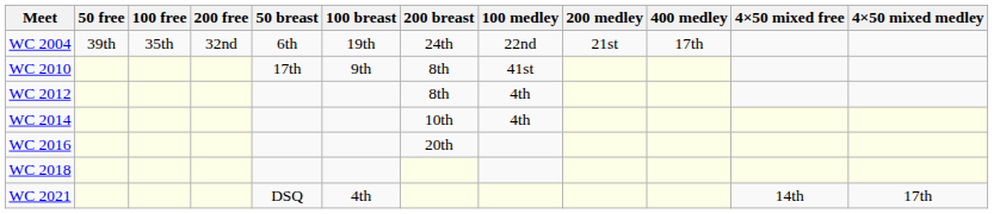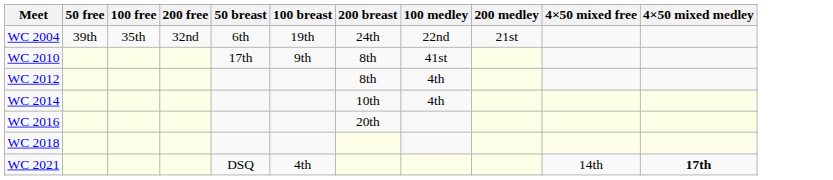 <table class="sortable wikitable">
 <tr>
 <th>Meet</th>
 <th class="unsortable">50 free</th>
 <th class="unsortable">100 free</th>
 <th class="unsortable">200 free</th>
 <th class="unsortable">50 breast</th>
 <th class="unsortable">100 breast</th>
 <th class="unsortable">200 breast</th>
 <th class="unsortable">100 medley</th>
 <th class="unsortable">200 medley</th>
-<th class="unsortable">400 medley</th>
 <th class="unsortable">4×50 mixed free</th>
 <th class="unsortable">4×50 mixed medley</th>
 </tr>
 <tr>
 <td><a href='#'>WC 2004</a></td>
 <td align="center">39th</td>
 <td align="center">35th</td>
 <td align="center">32nd</td>
 <td align="center">6th</td>
 <td align="center">19th</td>
 <td align="center">24th</td>
 <td align="center">22nd</td>
 <td align="center">21st</td>
-<td align="center">17th</td>
 <td></td>
 <td></td>
 </tr>
 <tr>
 <td><a href='#'>WC 2010</a></td>
 <td style="background:#fdffe7"></td>
 <td style="background:#fdffe7"></td>
 <td style="background:#fdffe7"></td>
 <td align="center">17th</td>
 <td align="center">9th</td>
 <td align="center">8th</td>
 <td align="center">41st</td>
 <td style="background:#fdffe7"></td>
-<td style="background:#fdffe7"></td>
 <td></td>
 <td></td>
 </tr>
 <tr>
 <td><a href='#'>WC 2012</a></td>
 <td style="background:#fdffe7"></td>
 <td style="background:#fdffe7"></td>
 <td style="background:#fdffe7"></td>
 <td align="center"></td>
 <td align="center"></td>
 <td align="center">8th</td>
 <td align="center">4th</td>
-<td style="background:#fdffe7"></td>
 <td style="background:#fdffe7"></td>
 <td></td>
 <td></td>
 </tr>
 <tr>
 <td><a href='#'>WC 2014</a></td>
 <td style="background:#fdffe7"></td>
 <td style="background:#fdffe7"></td>
 <td style="background:#fdffe7"></td>
 <td align="center"></td>
 <td align="center"></td>
 <td align="center">10th</td>
 <td align="center">4th</td>
 <td style="background:#fdffe7"></td>
 <td style="background:#fdffe7"></td>
 <td style="background:#fdffe7"></td>
-<td style="background:#fdffe7"></td>
 </tr>
 <tr>
 <td><a href='#'>WC 2016</a></td>
 <td style="background:#fdffe7"></td>
 <td style="background:#fdffe7"></td>
 <td style="background:#fdffe7"></td>
 <td align="center"></td>
 <td align="center"></td>
 <td align="center">20th</td>
 <td align="center"></td>
-<td style="background:#fdffe7"></td>
 <td style="background:#fdffe7"></td>
 <td style="background:#fdffe7"></td>
 <td style="background:#fdffe7"></td>
 </tr>
 <tr>
 <td><a href='#'>WC 2018</a></td>
 <td style="background:#fdffe7"></td>
 <td style="background:#fdffe7"></td>
 <td style="background:#fdffe7"></td>
 <td align="center"></td>
 <td align="center"></td>
 <td style="background:#fdffe7"></td>
 <td align="center"></td>
 <td style="background:#fdffe7"></td>
 <td style="background:#fdffe7"></td>
 <td style="background:#fdffe7"></td>
-<td style="background:#fdffe7"></td>
 </tr>
 <tr>
 <td><a href='#'>WC 2021</a></td>
 <td style="background:#fdffe7"></td>
 <td style="background:#fdffe7"></td>
 <td style="background:#fdffe7"></td>
 <td align="center">DSQ</td>
 <td align="center">4th</td>
 <td style="background:#fdffe7"></td>
 <td style="background:#fdffe7"></td>
 <td style="background:#fdffe7"></td>
-<td style="background:#fdffe7"></td>
 <td align="center">14th</td>
-<td align="center">17th</td>
+<td align="center"><strong>17th</strong></td>
 </tr>
 </table>
